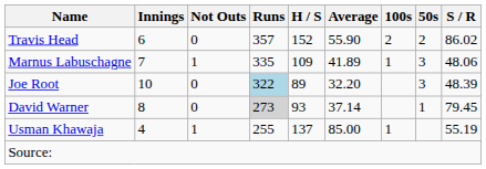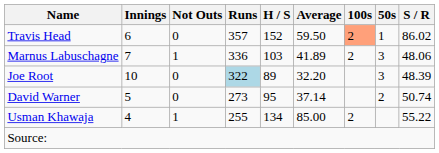 <table class="wikitable sortable">
 <tr>
 <th>Name</th>
 <th>Innings</th>
 <th>Not Outs</th>
 <th>Runs</th>
 <th>H / S</th>
 <th>Average</th>
 <th>100s</th>
 <th>50s</th>
 <th>S / R</th>
 </tr>
 <tr>
 <td> <a href='#'>Travis Head </a></td>
 <td>6</td>
 <td>0</td>
 <td>357</td>
 <td>152</td>
-<td>55.90</td>
-<td>2</td>
-<td>2</td>
+<td>59.50</td>
+<td style="background: lightsalmon;">2</td>
+<td>1</td>
 <td>86.02</td>
 </tr>
 <tr>
 <td> <a href='#'>Marnus Labuschagne </a></td>
 <td>7</td>
 <td>1</td>
-<td>335</td>
-<td>109</td>
+<td>336</td>
+<td>103</td>
 <td>41.89</td>
-<td>1</td>
+<td>2</td>
 <td>3</td>
 <td>48.06</td>
 </tr>
 <tr>
 <td> <a href='#'>Joe Root</a></td>
 <td>10</td>
 <td>0</td>
 <td style="background: lightblue;">322</td>
 <td>89</td>
 <td>32.20</td>
 <td></td>
 <td>3</td>
 <td>48.39</td>
 </tr>
 <tr>
 <td> <a href='#'>David Warner</a></td>
-<td>8</td>
+<td>5</td>
 <td>0</td>
-<td style="background: lightgrey;">273</td>
-<td>93</td>
+<td>273</td>
+<td>95</td>
 <td>37.14</td>
 <td></td>
-<td>1</td>
-<td>79.45</td>
+<td>2</td>
+<td>50.74</td>
 </tr>
 <tr>
 <td> <a href='#'>Usman Khawaja </a></td>
 <td>4</td>
 <td>1</td>
 <td>255</td>
-<td>137</td>
+<td>134</td>
 <td>85.00</td>
-<td>1</td>
+<td>2</td>
 <td></td>
-<td>55.19</td>
+<td>55.22</td>
 </tr>
 <tr>
 <td colspan = "9">Source:</td>
 </tr>
 </table>
